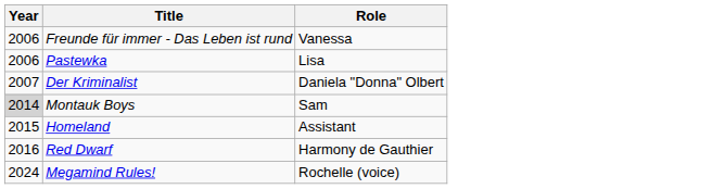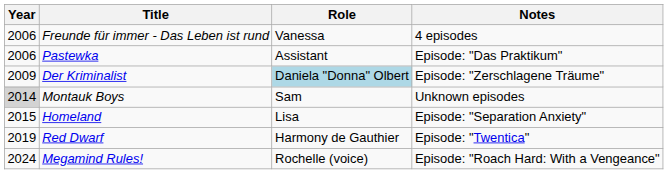 <table class="wikitable sortable">
 <tr>
 <th>Year</th>
 <th>Title</th>
 <th>Role</th>
+<th>Notes</th>
 </tr>
 <tr>
 <td>2006</td>
 <td><em>Freunde für immer - Das Leben ist rund</em></td>
 <td>Vanessa</td>
+<td>4 episodes</td>
 </tr>
 <tr>
 <td>2006</td>
 <td><em><a href='#'>Pastewka</a></em></td>
-<td>Lisa</td>
+<td>Assistant</td>
+<td>Episode: "Das Praktikum"</td>
 </tr>
 <tr>
-<td>2007</td>
+<td>2009</td>
 <td><em><a href='#'>Der Kriminalist</a></em></td>
-<td>Daniela "Donna" Olbert</td>
+<td style="background: lightblue;">Daniela "Donna" Olbert</td>
+<td>Episode: "Zerschlagene Träume"</td>
 </tr>
 <tr>
 <td style="background: lightgrey;">2014</td>
 <td><em>Montauk Boys</em></td>
 <td>Sam</td>
+<td>Unknown episodes</td>
 </tr>
 <tr>
 <td>2015</td>
 <td><em><a href='#'>Homeland</a></em></td>
-<td>Assistant</td>
+<td>Lisa</td>
+<td>Episode: "Separation Anxiety"</td>
 </tr>
 <tr>
-<td>2016</td>
+<td>2019</td>
 <td><em><a href='#'>Red Dwarf</a></em></td>
 <td>Harmony de Gauthier</td>
+<td>Episode: "<a href='#'>Twentica</a>"</td>
 </tr>
 <tr>
 <td>2024</td>
 <td><em><a href='#'>Megamind Rules!</a></em></td>
 <td>Rochelle (voice)</td>
+<td>Episode: "Roach Hard: With a Vengeance"</td>
 </tr>
 </table>
